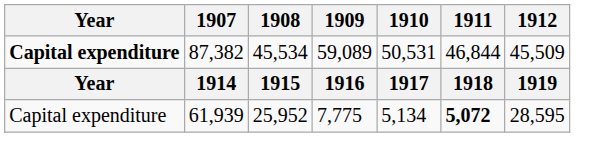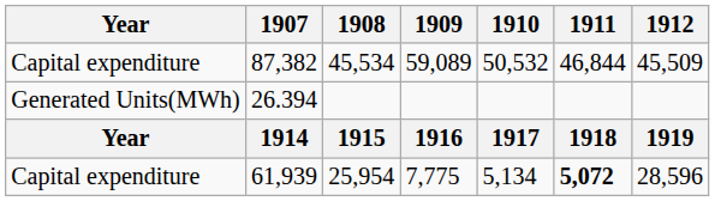 <table class="wikitable">
 <tr>
 <th>Year</th>
 <th>1907</th>
 <th>1908</th>
 <th>1909</th>
 <th>1910</th>
 <th>1911</th>
 <th>1912</th>
 </tr>
 <tr>
-<td><strong>Capital expenditure</strong></td>
+<td>Capital expenditure</td>
 <td>87,382</td>
 <td>45,534</td>
 <td>59,089</td>
-<td>50,531</td>
+<td>50,532</td>
 <td>46,844</td>
 <td>45,509</td>
+</tr>
+<tr>
+<td>Generated Units(MWh)</td>
+<td>26.394</td>
+<td></td>
+<td></td>
+<td></td>
+<td></td>
+<td></td>
 </tr>
 <tr>
 <th>Year</th>
 <th>1914</th>
 <th>1915</th>
 <th>1916</th>
 <th>1917</th>
 <th>1918</th>
 <th>1919</th>
 </tr>
 <tr>
 <td>Capital expenditure</td>
 <td>61,939</td>
-<td>25,952</td>
+<td>25,954</td>
 <td>7,775</td>
 <td>5,134</td>
 <td><strong>5,072</strong></td>
-<td>28,595</td>
+<td>28,596</td>
 </tr>
 </table>
